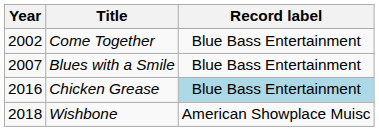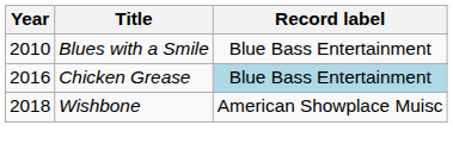 <table class="wikitable sortable">
 <tr>
 <th>Year</th>
 <th>Title</th>
 <th>Record label</th>
 </tr>
 <tr>
-<td>2002</td>
-<td><em>Come Together</em></td>
-<td style="text-align:center;">Blue Bass Entertainment</td>
-</tr>
-<tr>
-<td>2007</td>
+<td>2010</td>
 <td><em>Blues with a Smile</em></td>
 <td style="text-align:center;">Blue Bass Entertainment</td>
 </tr>
 <tr>
 <td>2016</td>
 <td><em>Chicken Grease</em></td>
 <td style="background: lightblue; text-align:center;">Blue Bass Entertainment</td>
 </tr>
 <tr>
 <td>2018</td>
 <td><em>Wishbone</em></td>
 <td style="text-align:center;">American Showplace Muisc</td>
 </tr>
 </table>
